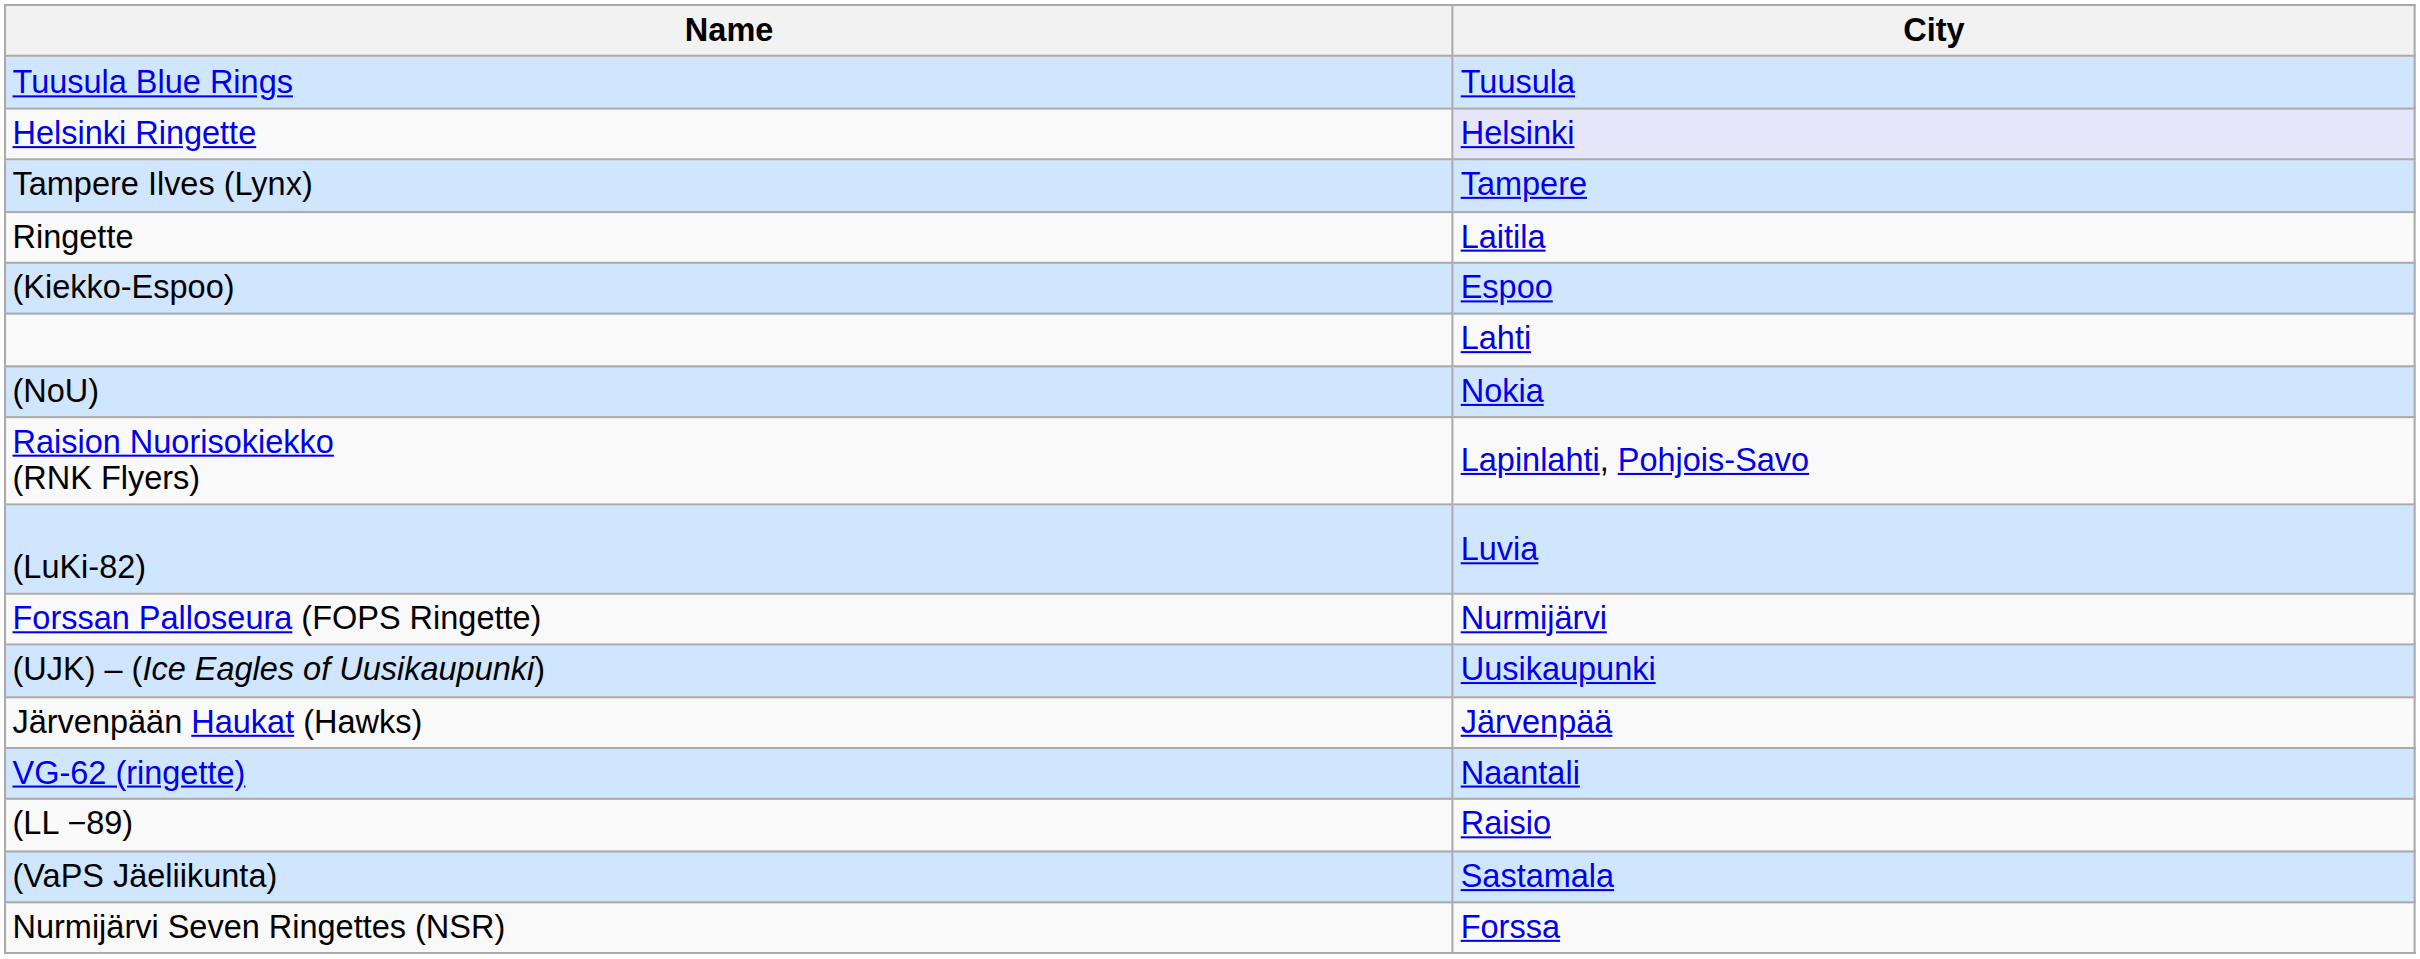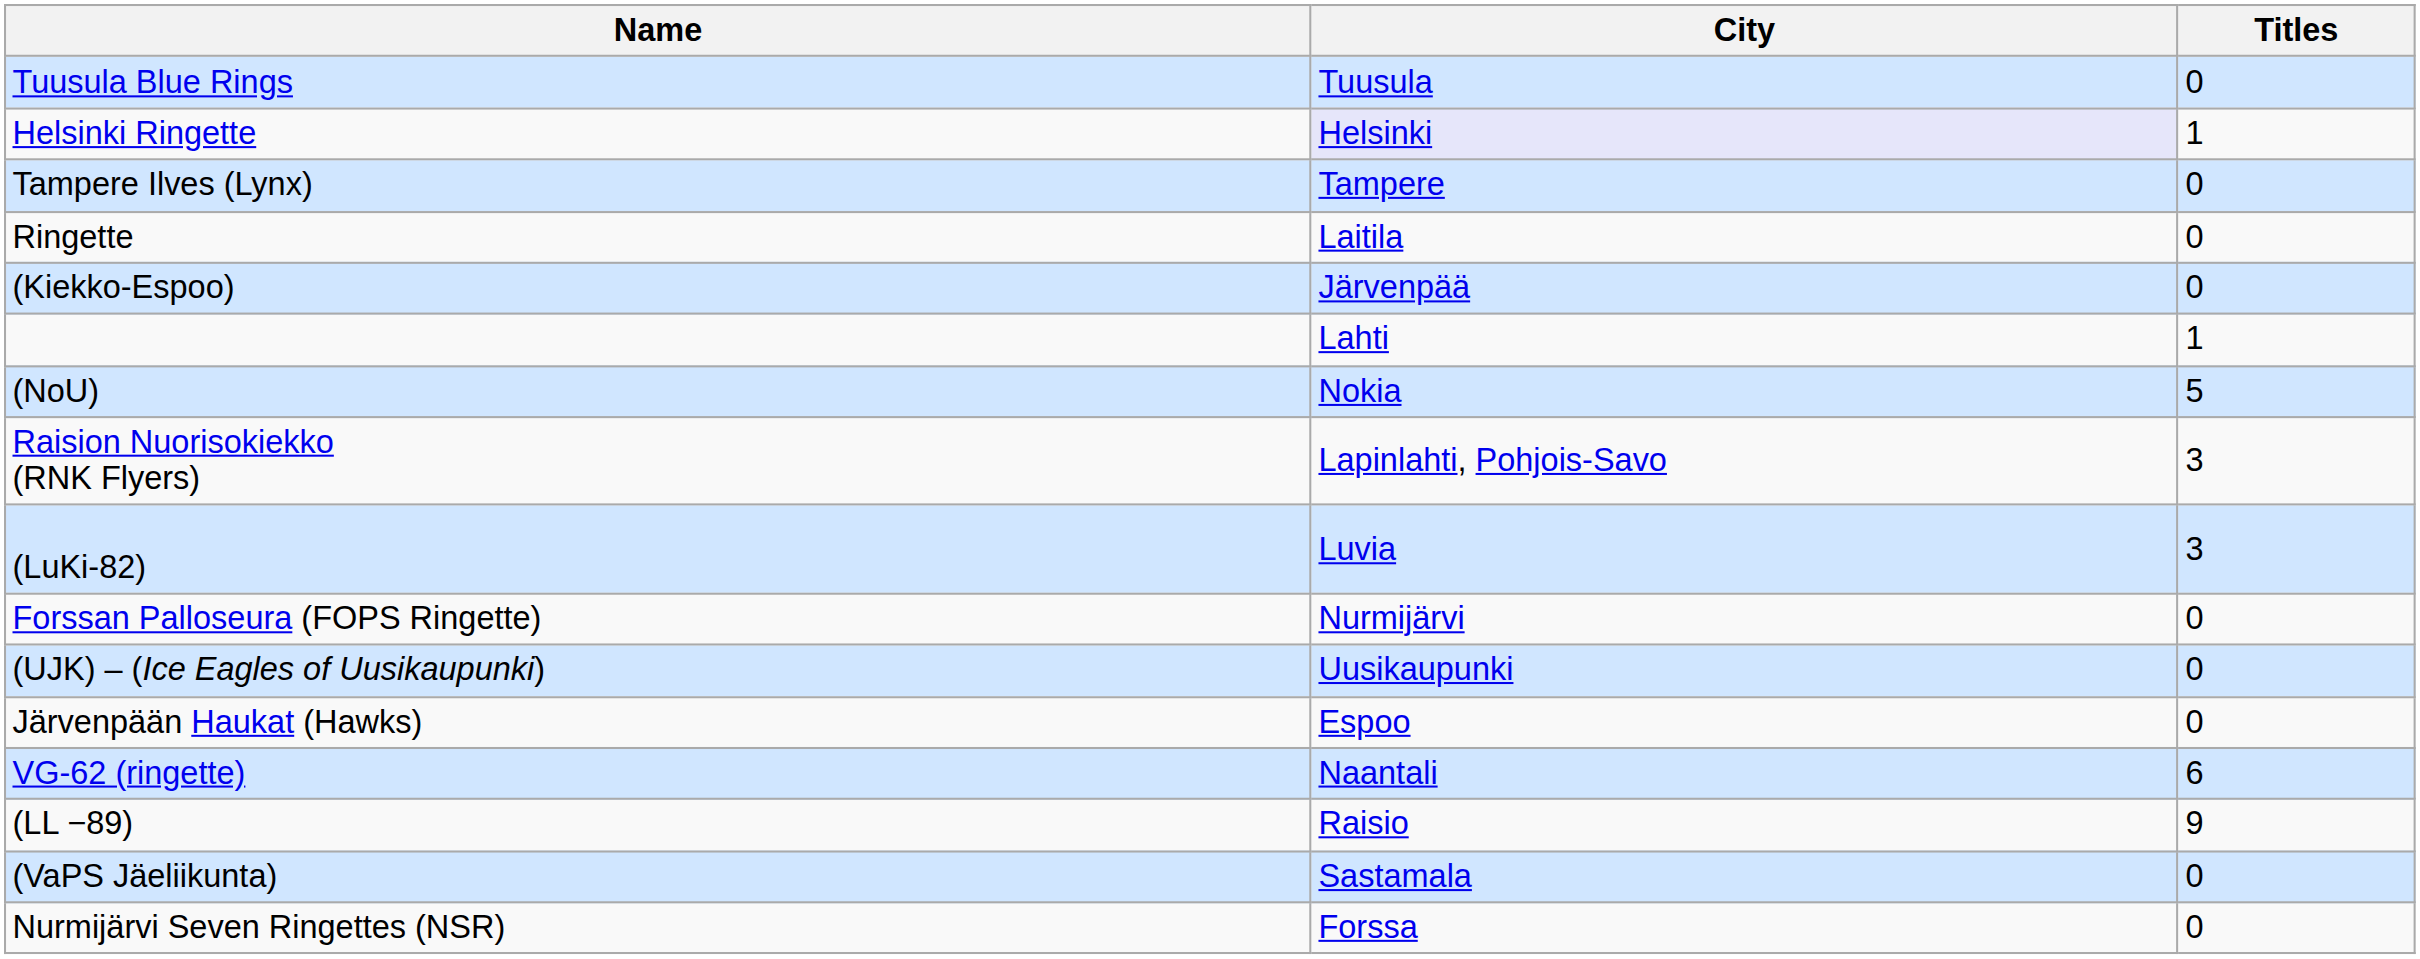 <table class="wikitable" width="75%">
 <tr>
 <th>Name</th>
 <th>City</th>
+<th>Titles</th>
 </tr>
 <tr style="background: #D0E6FF;">
 <td><a href='#'>Tuusula Blue Rings</a></td>
 <td> <a href='#'>Tuusula</a></td>
+<td>0</td>
 </tr>
 <tr>
 <td><a href='#'>Helsinki Ringette</a></td>
 <td style="background: lavender;"> <a href='#'>Helsinki</a></td>
+<td>1</td>
 </tr>
 <tr style="background: #D0E6FF;">
 <td>Tampere Ilves (Lynx)</td>
 <td> <a href='#'>Tampere</a></td>
+<td>0</td>
 </tr>
 <tr>
 <td> Ringette</td>
 <td> <a href='#'>Laitila</a></td>
+<td>0</td>
 </tr>
 <tr style="background: #D0E6FF;">
 <td> (Kiekko-Espoo)</td>
-<td> <a href='#'>Espoo</a></td>
+<td> <a href='#'>Järvenpää</a></td>
+<td>0</td>
 </tr>
 <tr>
 <td></td>
 <td> <a href='#'>Lahti</a></td>
+<td>1</td>
 </tr>
 <tr style="background: #D0E6FF;">
 <td> (NoU)</td>
 <td> <a href='#'>Nokia</a></td>
+<td>5</td>
 </tr>
 <tr>
 <td><a href='#'>Raision Nuorisokiekko</a><br>(RNK Flyers)</td>
 <td> <a href='#'>Lapinlahti</a>, <a href='#'>Pohjois-Savo</a></td>
+<td>3</td>
 </tr>
 <tr style="background: #D0E6FF;">
 <td><br>(LuKi-82)</td>
 <td> <a href='#'>Luvia</a></td>
+<td>3</td>
 </tr>
 <tr>
 <td><a href='#'>Forssan Palloseura</a> (FOPS Ringette)</td>
 <td> <a href='#'>Nurmijärvi</a></td>
+<td>0</td>
 </tr>
 <tr style="background: #D0E6FF;">
 <td> (UJK) – (<em>Ice Eagles of Uusikaupunki</em>)</td>
 <td> <a href='#'>Uusikaupunki</a></td>
+<td>0</td>
 </tr>
 <tr>
 <td>Järvenpään <a href='#'>Haukat</a> (Hawks)</td>
-<td> <a href='#'>Järvenpää</a></td>
+<td> <a href='#'>Espoo</a></td>
+<td>0</td>
 </tr>
 <tr style="background: #D0E6FF;">
 <td><a href='#'>VG-62 (ringette)</a></td>
 <td> <a href='#'>Naantali</a></td>
+<td>6</td>
 </tr>
 <tr>
 <td> (LL −89)</td>
 <td> <a href='#'>Raisio</a></td>
+<td>9</td>
 </tr>
 <tr style="background: #D0E6FF;">
 <td> (VaPS Jäeliikunta)</td>
 <td> <a href='#'>Sastamala</a></td>
+<td>0</td>
 </tr>
 <tr>
 <td>Nurmijärvi Seven Ringettes (NSR)</td>
 <td> <a href='#'>Forssa</a></td>
+<td>0</td>
 </tr>
 </table>
